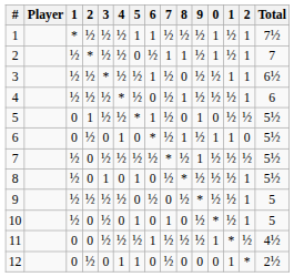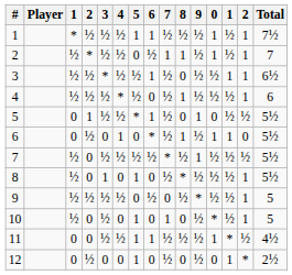 <table class="wikitable" style="text-align: center; margin: 0em 4em">
 <tr>
 <th>#</th>
 <th>Player</th>
 <th>1</th>
 <th>2</th>
 <th>3</th>
 <th>4</th>
 <th>5</th>
 <th>6</th>
 <th>7</th>
 <th>8</th>
 <th>9</th>
 <th>0</th>
 <th>1</th>
 <th>2</th>
 <th>Total</th>
 </tr>
 <tr>
 <td>1</td>
 <td align=left></td>
 <td>*</td>
 <td>½</td>
 <td>½</td>
 <td>½</td>
 <td>1</td>
 <td>1</td>
 <td>½</td>
 <td>½</td>
 <td>½</td>
 <td>1</td>
 <td>½</td>
 <td>1</td>
 <td>7½</td>
 </tr>
 <tr>
 <td>2</td>
 <td align=left></td>
 <td>½</td>
 <td>*</td>
 <td>½</td>
 <td>½</td>
 <td>0</td>
 <td>½</td>
 <td>1</td>
 <td>1</td>
 <td>½</td>
 <td>1</td>
 <td>½</td>
 <td>1</td>
 <td>7</td>
 </tr>
 <tr>
 <td>3</td>
 <td align=left></td>
 <td>½</td>
 <td>½</td>
 <td>*</td>
 <td>½</td>
 <td>½</td>
 <td>1</td>
 <td>½</td>
 <td>0</td>
 <td>½</td>
 <td>½</td>
 <td>1</td>
 <td>1</td>
 <td>6½</td>
 </tr>
 <tr>
 <td>4</td>
 <td align=left></td>
 <td>½</td>
 <td>½</td>
 <td>½</td>
 <td>*</td>
 <td>½</td>
 <td>0</td>
 <td>½</td>
 <td>1</td>
 <td>½</td>
 <td>½</td>
 <td>½</td>
 <td>1</td>
 <td>6</td>
 </tr>
 <tr>
 <td>5</td>
 <td align=left></td>
 <td>0</td>
 <td>1</td>
 <td>½</td>
 <td>½</td>
 <td>*</td>
 <td>1</td>
 <td>½</td>
 <td>0</td>
 <td>1</td>
 <td>0</td>
 <td>½</td>
 <td>½</td>
 <td>5½</td>
 </tr>
 <tr>
 <td>6</td>
 <td align=left></td>
 <td>0</td>
 <td>½</td>
 <td>0</td>
 <td>1</td>
 <td>0</td>
 <td>*</td>
 <td>½</td>
 <td>1</td>
 <td>½</td>
 <td>1</td>
 <td>1</td>
 <td>0</td>
 <td>5½</td>
 </tr>
 <tr>
 <td>7</td>
 <td align=left></td>
 <td>½</td>
 <td>0</td>
 <td>½</td>
 <td>½</td>
 <td>½</td>
 <td>½</td>
 <td>*</td>
 <td>½</td>
 <td>1</td>
 <td>½</td>
 <td>½</td>
 <td>½</td>
 <td>5½</td>
 </tr>
 <tr>
 <td>8</td>
 <td align=left></td>
 <td>½</td>
 <td>0</td>
 <td>1</td>
 <td>0</td>
 <td>1</td>
 <td>0</td>
 <td>½</td>
 <td>*</td>
 <td>½</td>
 <td>½</td>
 <td>½</td>
 <td>1</td>
 <td>5½</td>
 </tr>
 <tr>
 <td>9</td>
 <td align=left></td>
 <td>½</td>
 <td>½</td>
 <td>½</td>
 <td>½</td>
 <td>0</td>
 <td>½</td>
 <td>0</td>
 <td>½</td>
 <td>*</td>
 <td>½</td>
 <td>½</td>
 <td>1</td>
 <td>5</td>
 </tr>
 <tr>
 <td>10</td>
 <td align=left></td>
 <td>½</td>
 <td>0</td>
 <td>½</td>
 <td>0</td>
 <td>1</td>
 <td>0</td>
 <td>1</td>
 <td>0</td>
 <td>½</td>
 <td>*</td>
 <td>½</td>
 <td>1</td>
 <td>5</td>
 </tr>
 <tr>
 <td>11</td>
 <td align=left></td>
 <td>0</td>
 <td>0</td>
 <td>½</td>
 <td>½</td>
-<td>½</td>
+<td>1</td>
 <td>1</td>
 <td>½</td>
 <td>½</td>
 <td>½</td>
 <td>1</td>
 <td>*</td>
 <td>½</td>
 <td>4½</td>
 </tr>
 <tr>
 <td>12</td>
 <td align=left></td>
 <td>0</td>
 <td>½</td>
 <td>0</td>
-<td>1</td>
+<td>0</td>
 <td>1</td>
 <td>0</td>
 <td>½</td>
 <td>0</td>
-<td>0</td>
+<td>½</td>
 <td>0</td>
 <td>1</td>
 <td>*</td>
 <td>2½</td>
 </tr>
 </table>
